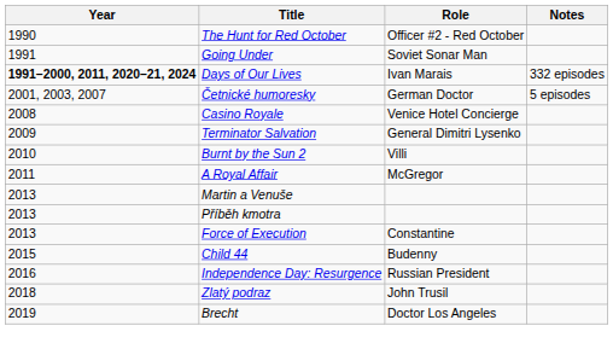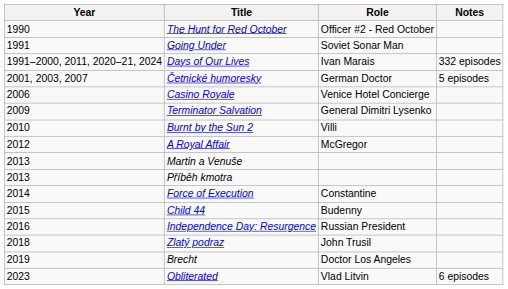 <table class="wikitable">
 <tr>
 <th>Year</th>
 <th>Title</th>
 <th>Role</th>
 <th>Notes</th>
 </tr>
 <tr>
 <td>1990</td>
 <td><em><a href='#'>The Hunt for Red October</a></em></td>
 <td>Officer #2 - Red October</td>
 <td></td>
 </tr>
 <tr>
 <td>1991</td>
 <td><em><a href='#'>Going Under</a></em></td>
 <td>Soviet Sonar Man</td>
 <td></td>
 </tr>
 <tr>
-<td><strong>1991–2000, 2011, 2020–21, 2024</strong></td>
+<td>1991–2000, 2011, 2020–21, 2024</td>
 <td><em><a href='#'>Days of Our Lives</a></em></td>
 <td>Ivan Marais</td>
 <td>332 episodes</td>
 </tr>
 <tr>
 <td>2001, 2003, 2007</td>
 <td><em><a href='#'>Četnické humoresky</a></em></td>
 <td>German Doctor</td>
 <td>5 episodes</td>
 </tr>
 <tr>
-<td>2008</td>
+<td>2006</td>
 <td><em><a href='#'>Casino Royale</a></em></td>
 <td>Venice Hotel Concierge</td>
 <td></td>
 </tr>
 <tr>
 <td>2009</td>
 <td><em><a href='#'>Terminator Salvation</a></em></td>
 <td>General Dimitri Lysenko</td>
 <td></td>
 </tr>
 <tr>
 <td>2010</td>
 <td><em><a href='#'>Burnt by the Sun 2</a></em></td>
 <td>Villi</td>
 <td></td>
 </tr>
 <tr>
-<td>2011</td>
+<td>2012</td>
 <td><em><a href='#'>A Royal Affair</a></em></td>
 <td>McGregor</td>
 <td></td>
 </tr>
 <tr>
 <td>2013</td>
 <td><em>Martin a Venuše</em></td>
 <td></td>
 <td></td>
 </tr>
 <tr>
 <td>2013</td>
 <td><em>Příběh kmotra</em></td>
 <td></td>
 <td></td>
 </tr>
 <tr>
-<td>2013</td>
+<td>2014</td>
 <td><em><a href='#'>Force of Execution</a></em></td>
 <td>Constantine</td>
 <td></td>
 </tr>
 <tr>
 <td>2015</td>
 <td><em><a href='#'>Child 44</a></em></td>
 <td>Budenny</td>
 <td></td>
 </tr>
 <tr>
 <td>2016</td>
 <td><em><a href='#'>Independence Day: Resurgence</a></em></td>
 <td>Russian President</td>
 <td></td>
 </tr>
 <tr>
 <td>2018</td>
 <td><em><a href='#'>Zlatý podraz</a></em></td>
 <td>John Trusil</td>
 <td></td>
 </tr>
 <tr>
 <td>2019</td>
 <td><em>Brecht</em></td>
 <td>Doctor Los Angeles</td>
 <td></td>
 </tr>
+<tr>
+<td>2023</td>
+<td><em><a href='#'>Obliterated</a></em></td>
+<td>Vlad Litvin</td>
+<td>6 episodes</td>
+</tr>
 </table>
